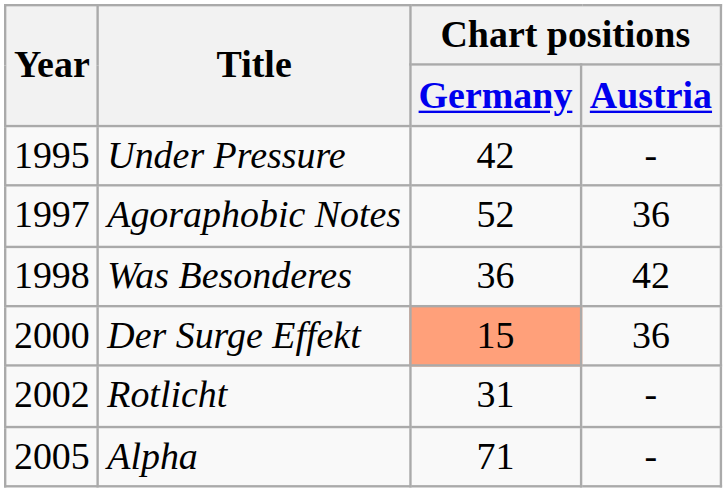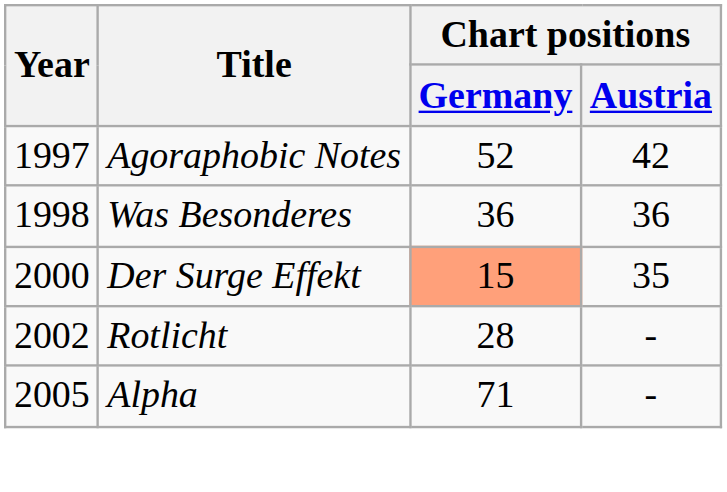 <table class="wikitable">
 <tr>
 <th rowspan="2">Year</th>
 <th rowspan="2">Title</th>
 <th colspan="2">Chart positions</th>
 </tr>
 <tr>
 <th><a href='#'>Germany</a><br></th>
 <th><a href='#'>Austria</a><br></th>
 </tr>
 <tr>
-<td>1995</td>
-<td><em>Under Pressure</em></td>
-<td align="center">42</td>
-<td align="center">-</td>
-</tr>
-<tr>
 <td>1997</td>
 <td><em>Agoraphobic Notes</em></td>
 <td align="center">52</td>
-<td align="center">36</td>
+<td align="center">42</td>
 </tr>
 <tr>
 <td>1998</td>
 <td><em>Was Besonderes</em></td>
 <td align="center">36</td>
-<td align="center">42</td>
+<td align="center">36</td>
 </tr>
 <tr>
 <td>2000</td>
 <td><em>Der Surge Effekt</em></td>
 <td align="center" style="background: lightsalmon;">15</td>
-<td align="center">36</td>
+<td align="center">35</td>
 </tr>
 <tr>
 <td>2002</td>
 <td><em>Rotlicht</em></td>
-<td align="center">31</td>
+<td align="center">28</td>
 <td align="center">-</td>
 </tr>
 <tr>
 <td>2005</td>
 <td><em>Alpha</em></td>
 <td align="center">71</td>
 <td align="center">-</td>
 </tr>
 </table>
